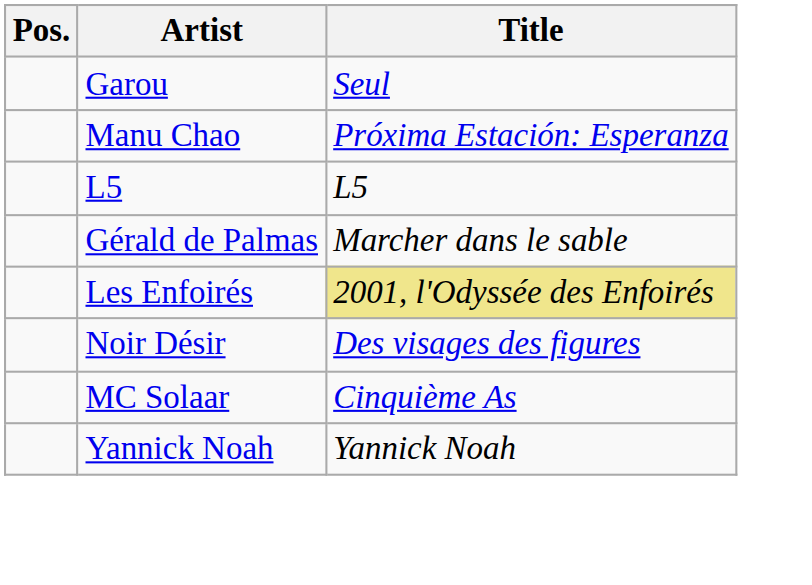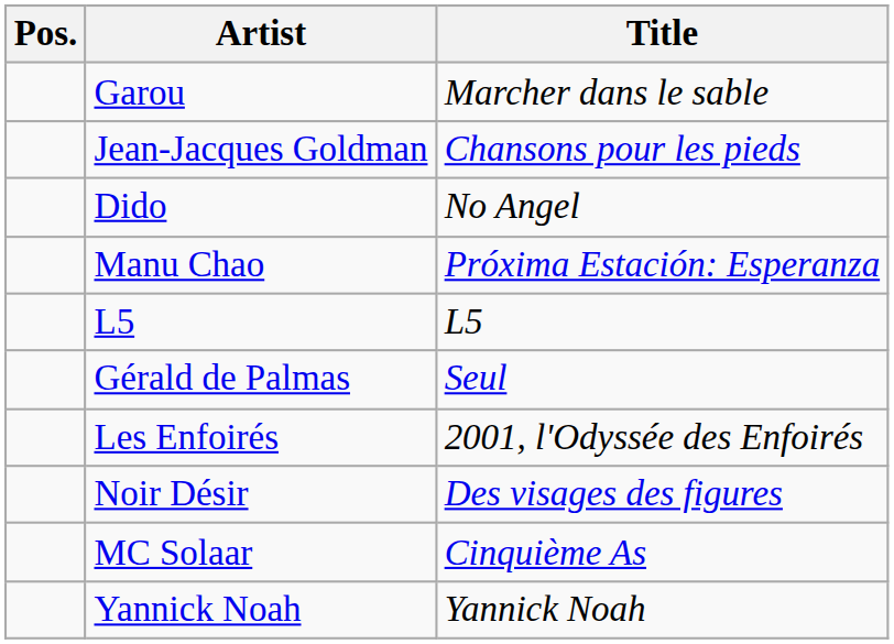 <table class="wikitable sortable">
 <tr>
 <th>Pos.</th>
 <th>Artist</th>
 <th>Title</th>
 </tr>
 <tr>
 <td></td>
 <td><a href='#'>Garou</a></td>
-<td><em><a href='#'>Seul</a></em></td>
+<td><em>Marcher dans le sable</em></td>
+</tr>
+<tr>
+<td></td>
+<td><a href='#'>Jean-Jacques Goldman</a></td>
+<td><em><a href='#'>Chansons pour les pieds</a></em></td>
+</tr>
+<tr>
+<td></td>
+<td><a href='#'>Dido</a></td>
+<td><em>No Angel</em></td>
 </tr>
 <tr>
 <td></td>
 <td><a href='#'>Manu Chao</a></td>
 <td><em><a href='#'>Próxima Estación: Esperanza</a></em></td>
 </tr>
 <tr>
 <td></td>
 <td><a href='#'>L5</a></td>
 <td><em>L5</em></td>
 </tr>
 <tr>
 <td></td>
 <td><a href='#'>Gérald de Palmas</a></td>
-<td><em>Marcher dans le sable</em></td>
+<td><em><a href='#'>Seul</a></em></td>
 </tr>
 <tr>
 <td></td>
 <td><a href='#'>Les Enfoirés</a></td>
-<td style="background: khaki;"><em>2001, l'Odyssée des Enfoirés</em></td>
+<td><em>2001, l'Odyssée des Enfoirés</em></td>
 </tr>
 <tr>
 <td></td>
 <td><a href='#'>Noir Désir</a></td>
 <td><em><a href='#'>Des visages des figures</a></em></td>
 </tr>
 <tr>
 <td></td>
 <td><a href='#'>MC Solaar</a></td>
 <td><em><a href='#'>Cinquième As</a></em></td>
 </tr>
 <tr>
 <td></td>
 <td><a href='#'>Yannick Noah</a></td>
 <td><em>Yannick Noah</em></td>
 </tr>
 </table>
